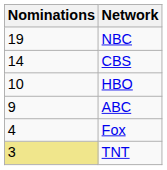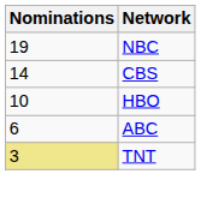 <table class="wikitable">
 <tr>
 <th>Nominations</th>
 <th>Network</th>
 </tr>
 <tr>
 <td>19</td>
 <td><a href='#'>NBC</a></td>
 </tr>
 <tr>
 <td>14</td>
 <td><a href='#'>CBS</a></td>
 </tr>
 <tr>
 <td>10</td>
 <td><a href='#'>HBO</a></td>
 </tr>
 <tr>
-<td>9</td>
+<td>6</td>
 <td><a href='#'>ABC</a></td>
-</tr>
-<tr>
-<td>4</td>
-<td><a href='#'>Fox</a></td>
 </tr>
 <tr>
 <td style="background: khaki;">3</td>
 <td><a href='#'>TNT</a></td>
 </tr>
 </table>
